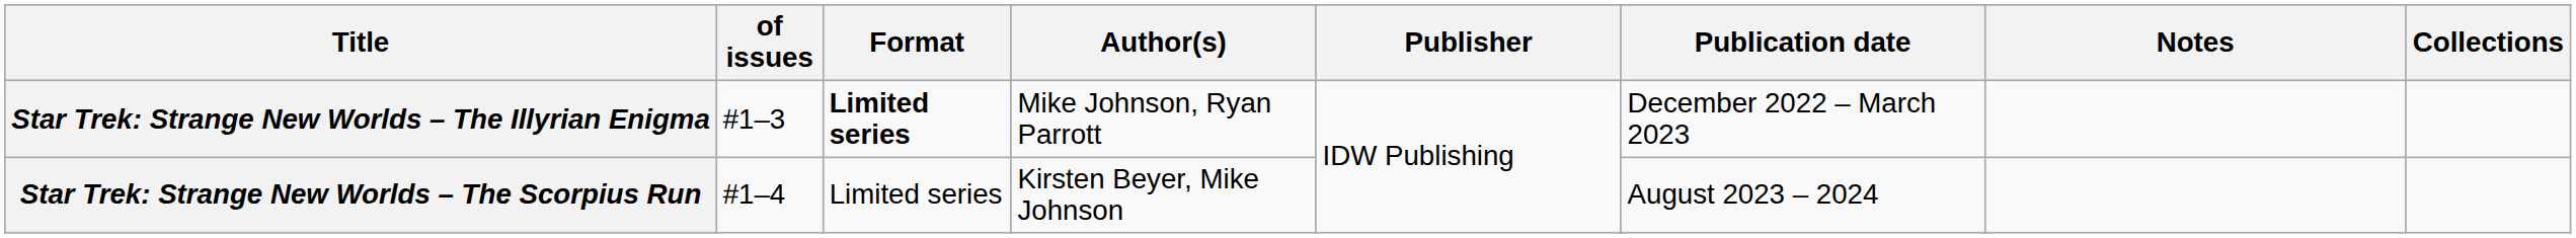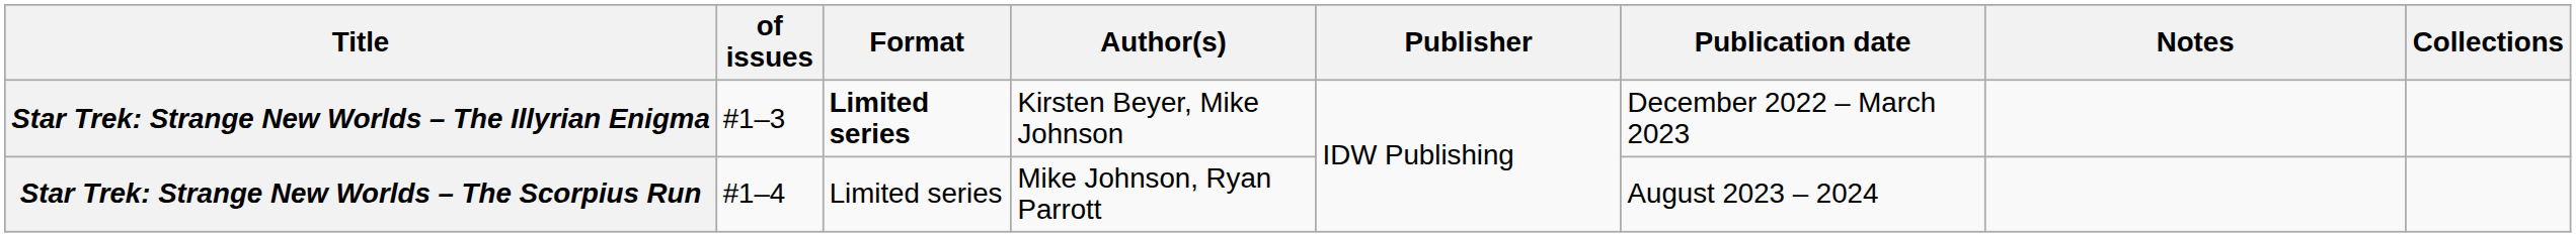 <table class="wikitable">
 <tr>
 <th>Title</th>
 <th style="width:40pt"> of issues</th>
 <th style="width:75pt">Format</th>
 <th style="width:125pt">Author(s)</th>
 <th style="width:125pt">Publisher</th>
 <th style="width:150pt">Publication date</th>
 <th style="width:175pt">Notes</th>
 <th>Collections</th>
 </tr>
 <tr>
 <th><em>Star Trek: Strange New Worlds – The Illyrian Enigma</em></th>
 <td>#1–3</td>
 <td><strong>Limited series</strong></td>
-<td>Mike Johnson, Ryan Parrott</td>
+<td>Kirsten Beyer, Mike Johnson</td>
 <td rowspan="2">IDW Publishing</td>
 <td>December 2022 – March 2023</td>
 <td></td>
 <td></td>
 </tr>
 <tr>
 <th><em>Star Trek: Strange New Worlds – The Scorpius Run</em></th>
 <td>#1–4</td>
 <td>Limited series</td>
-<td>Kirsten Beyer, Mike Johnson</td>
+<td>Mike Johnson, Ryan Parrott</td>
 <td>August 2023 – 2024</td>
 <td></td>
 <td></td>
 </tr>
 </table>
